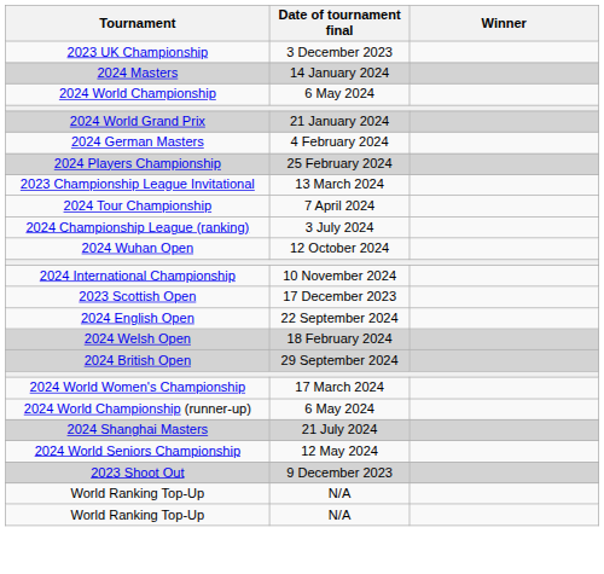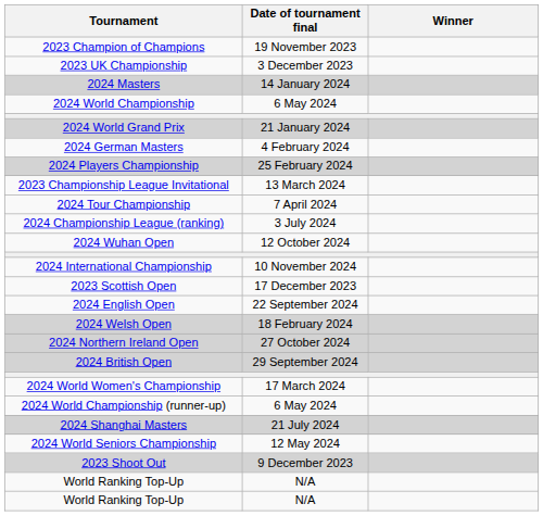 <table class="wikitable">
 <tr>
 <th scope="col" style="width: 310px;">Tournament</th>
 <th scope="col" style="width: 160px;">Date of tournament final</th>
 <th scope="col" style="width: 220px;">Winner</th>
+</tr>
+<tr>
+<td align="center"><a href='#'>2023 Champion of Champions</a></td>
+<td align="center">19 November 2023</td>
+<td></td>
 </tr>
 <tr>
 <td align="center"><a href='#'>2023 UK Championship</a></td>
 <td align="center">3 December 2023</td>
 <td></td>
 </tr>
 <tr style="background:lightgrey">
 <td align="center"><a href='#'>2024 Masters</a></td>
 <td align="center">14 January 2024</td>
 <td></td>
 </tr>
 <tr>
 <td align="center"><a href='#'>2024 World Championship</a></td>
 <td align="center">6 May 2024</td>
 <td></td>
 </tr>
 <tr>
 <td colspan="3" style="background:#f0f0f0"></td>
 </tr>
 <tr style="background:lightgrey">
 <td align="center"><a href='#'>2024 World Grand Prix</a></td>
 <td align="center">21 January 2024</td>
 <td></td>
 </tr>
 <tr>
 <td align="center"><a href='#'>2024 German Masters</a></td>
 <td align="center">4 February 2024</td>
 <td></td>
 </tr>
 <tr style="background:lightgrey">
 <td align="center"><a href='#'>2024 Players Championship</a></td>
 <td align="center">25 February 2024</td>
 <td></td>
 </tr>
 <tr>
 <td align="center"><a href='#'>2023 Championship League Invitational</a></td>
 <td align="center">13 March 2024</td>
 <td></td>
 </tr>
 <tr>
 <td align="center"><a href='#'>2024 Tour Championship</a></td>
 <td align="center">7 April 2024</td>
 <td></td>
 </tr>
 <tr>
 <td align="center"><a href='#'>2024 Championship League (ranking)</a></td>
 <td align="center">3 July 2024</td>
 <td></td>
 </tr>
 <tr>
 <td align="center"><a href='#'>2024 Wuhan Open</a></td>
 <td align="center">12 October 2024</td>
 <td></td>
 </tr>
 <tr>
 <td colspan="3" style="background:#f0f0f0"></td>
 </tr>
 <tr>
 <td align="center"><a href='#'>2024 International Championship</a></td>
 <td align="center">10 November 2024</td>
 <td></td>
 </tr>
 <tr>
 <td align="center"><a href='#'>2023 Scottish Open</a></td>
 <td align="center">17 December 2023</td>
 <td></td>
 </tr>
 <tr>
 <td align="center"><a href='#'>2024 English Open</a></td>
 <td align="center">22 September 2024</td>
 <td></td>
 </tr>
 <tr style="background:lightgrey">
 <td align="center"><a href='#'>2024 Welsh Open</a></td>
 <td align="center">18 February 2024</td>
 <td></td>
 </tr>
 <tr style="background:lightgrey">
+<td align="center"><a href='#'>2024 Northern Ireland Open</a></td>
+<td align="center">27 October 2024</td>
+<td></td>
+</tr>
+<tr style="background:lightgrey">
 <td align="center"><a href='#'>2024 British Open</a></td>
 <td align="center">29 September 2024</td>
 <td></td>
 </tr>
 <tr>
 <td colspan="3" style="background:#f0f0f0"></td>
 </tr>
 <tr>
 <td align="center"><a href='#'>2024 World Women's Championship</a></td>
 <td align="center">17 March 2024</td>
 <td></td>
 </tr>
 <tr>
 <td align="center"><a href='#'>2024 World Championship</a> (runner-up)</td>
 <td align="center">6 May 2024</td>
 <td></td>
 </tr>
 <tr style="background:lightgrey">
 <td align="center"><a href='#'>2024 Shanghai Masters</a></td>
 <td align="center">21 July 2024</td>
 <td></td>
 </tr>
 <tr>
 <td align="center"><a href='#'>2024 World Seniors Championship</a></td>
 <td align="center">12 May 2024</td>
 <td></td>
 </tr>
 <tr style="background:lightgrey">
 <td align="center"><a href='#'>2023 Shoot Out</a></td>
 <td align="center">9 December 2023</td>
 <td></td>
 </tr>
 <tr>
 <td align="center">World Ranking Top-Up</td>
 <td align="center">N/A</td>
 <td></td>
 </tr>
 <tr>
 <td align="center">World Ranking Top-Up</td>
 <td align="center">N/A</td>
 <td></td>
 </tr>
 </table>
